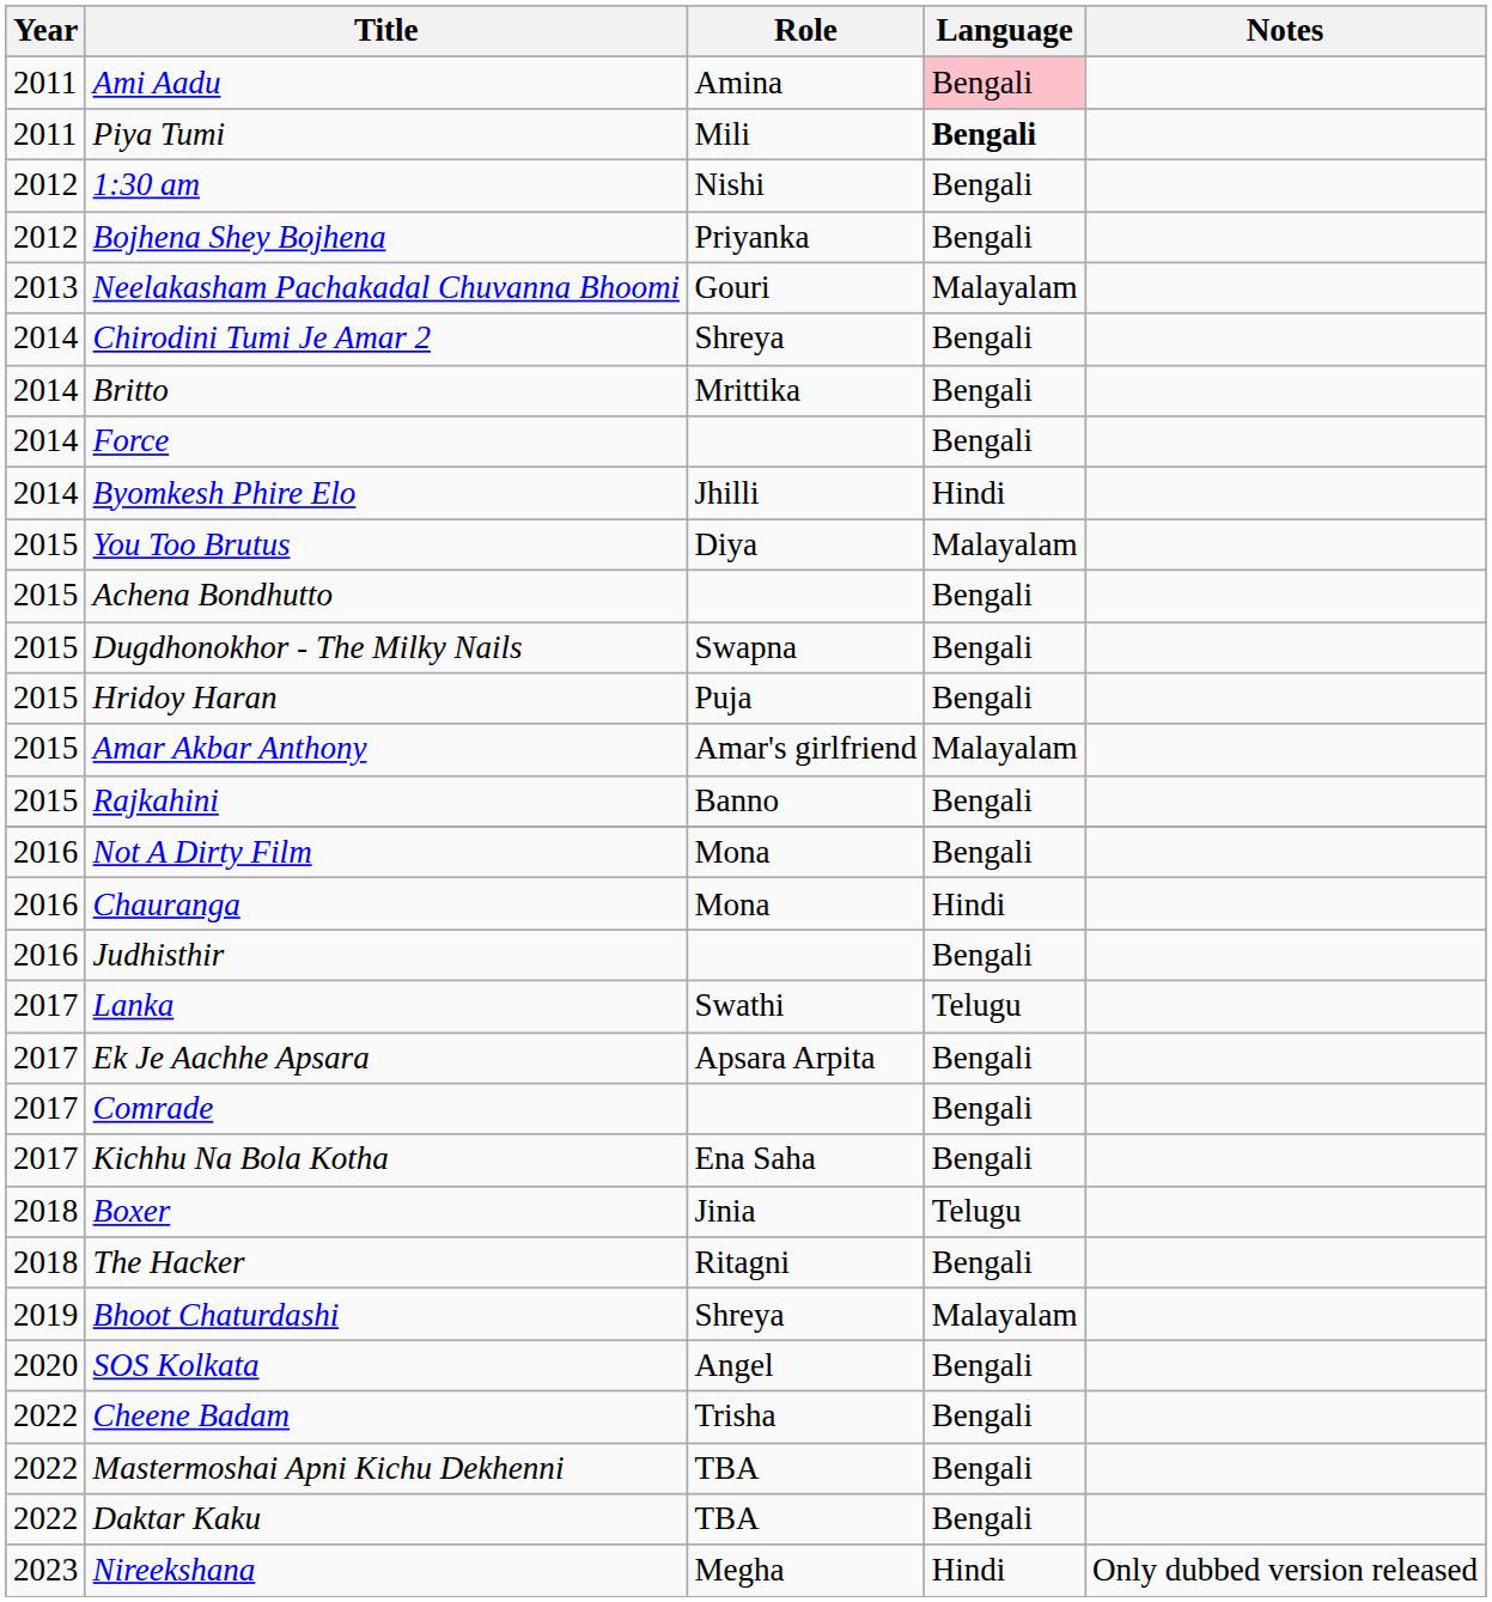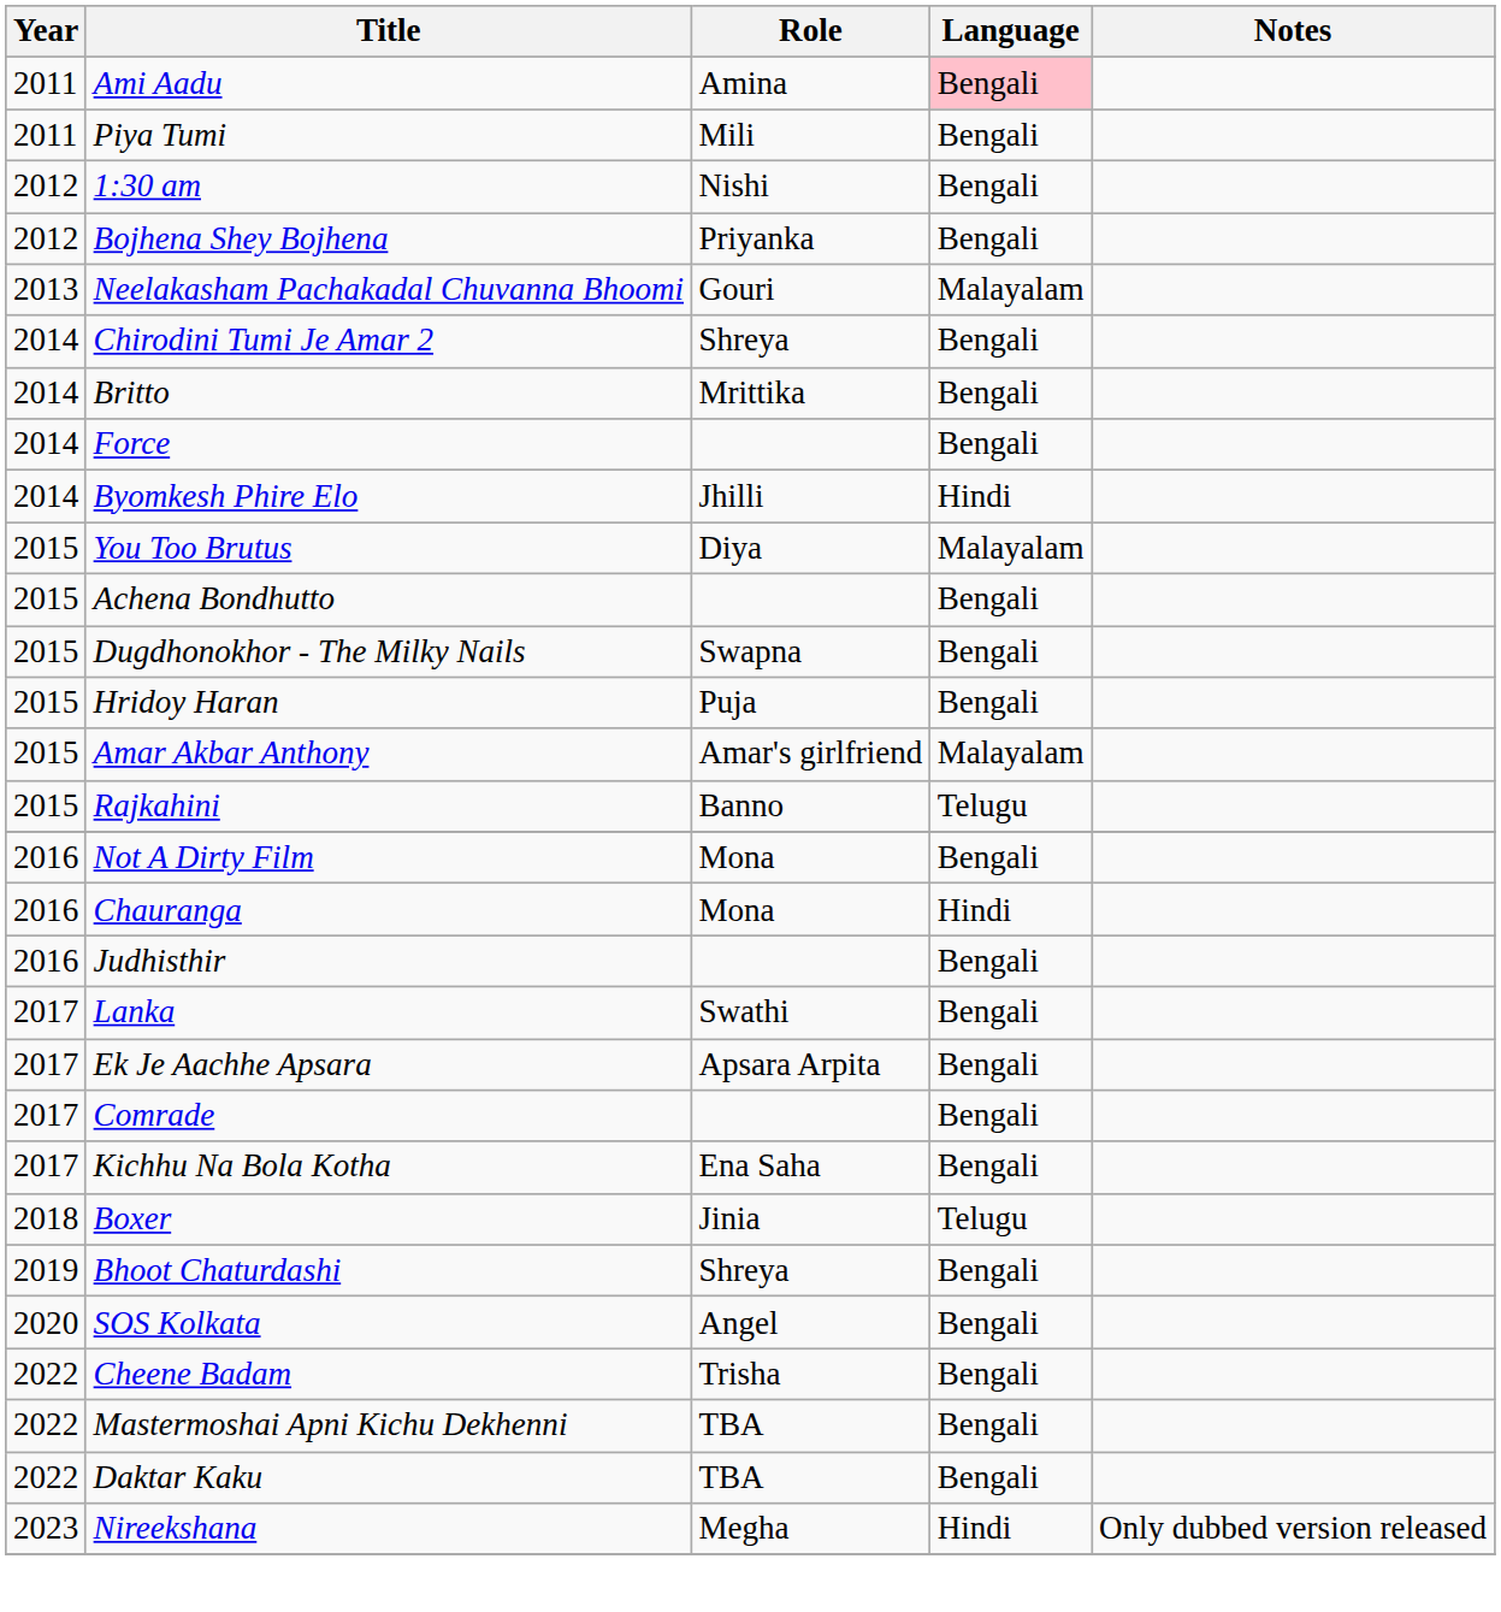 <table class="wikitable sortable">
 <tr>
 <th>Year</th>
 <th>Title</th>
 <th>Role</th>
 <th>Language</th>
 <th>Notes</th>
 </tr>
 <tr>
 <td>2011</td>
 <td><em><a href='#'>Ami Aadu</a></em></td>
 <td>Amina</td>
 <td style="background: pink;">Bengali</td>
 <td></td>
 </tr>
 <tr>
 <td>2011</td>
 <td><em>Piya Tumi</em></td>
 <td>Mili</td>
-<td><strong>Bengali</strong></td>
+<td>Bengali</td>
 <td></td>
 </tr>
 <tr>
 <td>2012</td>
 <td><em><a href='#'>1:30 am</a></em></td>
 <td>Nishi</td>
 <td>Bengali</td>
 <td></td>
 </tr>
 <tr>
 <td>2012</td>
 <td><em><a href='#'>Bojhena Shey Bojhena</a></em></td>
 <td>Priyanka</td>
 <td>Bengali</td>
 <td></td>
 </tr>
 <tr>
 <td>2013</td>
 <td><em><a href='#'>Neelakasham Pachakadal Chuvanna Bhoomi</a></em></td>
 <td>Gouri</td>
 <td>Malayalam</td>
 <td></td>
 </tr>
 <tr>
 <td>2014</td>
 <td><em><a href='#'>Chirodini Tumi Je Amar 2</a></em></td>
 <td>Shreya</td>
 <td>Bengali</td>
 <td></td>
 </tr>
 <tr>
 <td>2014</td>
 <td><em>Britto</em></td>
 <td>Mrittika</td>
 <td>Bengali</td>
 <td></td>
 </tr>
 <tr>
 <td>2014</td>
 <td><em><a href='#'>Force</a></em></td>
 <td></td>
 <td>Bengali</td>
 <td></td>
 </tr>
 <tr>
 <td>2014</td>
 <td><em><a href='#'>Byomkesh Phire Elo</a></em></td>
 <td>Jhilli</td>
 <td>Hindi</td>
 <td></td>
 </tr>
 <tr>
 <td>2015</td>
 <td><em><a href='#'>You Too Brutus</a></em></td>
 <td>Diya</td>
 <td>Malayalam</td>
 <td></td>
 </tr>
 <tr>
 <td>2015</td>
 <td><em>Achena Bondhutto</em></td>
 <td></td>
 <td>Bengali</td>
 <td></td>
 </tr>
 <tr>
 <td>2015</td>
 <td><em>Dugdhonokhor - The Milky Nails</em></td>
 <td>Swapna</td>
 <td>Bengali</td>
 <td></td>
 </tr>
 <tr>
 <td>2015</td>
 <td><em>Hridoy Haran</em></td>
 <td>Puja</td>
 <td>Bengali</td>
 <td></td>
 </tr>
 <tr>
 <td>2015</td>
 <td><em><a href='#'>Amar Akbar Anthony</a></em></td>
 <td>Amar's girlfriend</td>
 <td>Malayalam</td>
 <td></td>
 </tr>
 <tr>
 <td>2015</td>
 <td><em><a href='#'>Rajkahini</a></em></td>
 <td>Banno</td>
-<td>Bengali</td>
+<td>Telugu</td>
 <td></td>
 </tr>
 <tr>
 </tr>
 <tr>
 <td>2016</td>
 <td><em><a href='#'>Not A Dirty Film</a></em></td>
 <td>Mona</td>
 <td>Bengali</td>
 <td></td>
 </tr>
 <tr>
 <td>2016</td>
 <td><em><a href='#'>Chauranga</a></em></td>
 <td>Mona</td>
 <td>Hindi</td>
 <td></td>
 </tr>
 <tr>
 <td>2016</td>
 <td><em>Judhisthir</em></td>
 <td></td>
 <td>Bengali</td>
 <td></td>
 </tr>
 <tr>
 <td>2017</td>
 <td><em><a href='#'>Lanka</a></em></td>
 <td>Swathi</td>
-<td>Telugu</td>
+<td>Bengali</td>
 <td></td>
 </tr>
 <tr>
 <td>2017</td>
 <td><em>Ek Je Aachhe Apsara</em></td>
 <td>Apsara Arpita</td>
 <td>Bengali</td>
 <td></td>
 </tr>
 <tr>
 <td>2017</td>
 <td><em><a href='#'>Comrade</a></em></td>
 <td></td>
 <td>Bengali</td>
 <td></td>
 </tr>
 <tr>
 <td>2017</td>
 <td><em>Kichhu Na Bola Kotha</em></td>
 <td>Ena Saha</td>
 <td>Bengali</td>
 <td></td>
 </tr>
 <tr>
 <td>2018</td>
 <td><em><a href='#'>Boxer</a></em></td>
 <td>Jinia</td>
 <td>Telugu</td>
 <td></td>
 </tr>
 <tr>
-<td>2018</td>
-<td><em>The Hacker</em></td>
-<td>Ritagni</td>
-<td>Bengali</td>
-<td></td>
-</tr>
-<tr>
 <td>2019</td>
 <td><em><a href='#'>Bhoot Chaturdashi</a></em></td>
 <td>Shreya</td>
-<td>Malayalam</td>
+<td>Bengali</td>
 <td></td>
 </tr>
 <tr>
 <td>2020</td>
 <td><em><a href='#'>SOS Kolkata</a></em></td>
 <td>Angel</td>
 <td>Bengali</td>
 <td></td>
 </tr>
 <tr>
 <td>2022</td>
 <td><em><a href='#'>Cheene Badam</a></em></td>
 <td>Trisha</td>
 <td>Bengali</td>
 <td></td>
 </tr>
 <tr>
 <td>2022</td>
 <td><em>Mastermoshai Apni Kichu Dekhenni</em></td>
 <td>TBA</td>
 <td>Bengali</td>
 <td></td>
 </tr>
 <tr>
 <td>2022</td>
 <td><em>Daktar Kaku</em></td>
 <td>TBA</td>
 <td>Bengali</td>
 <td></td>
 </tr>
 <tr>
 <td>2023</td>
 <td><em><a href='#'>Nireekshana</a></em></td>
 <td>Megha</td>
 <td>Hindi</td>
 <td>Only dubbed version released</td>
 </tr>
 <tr>
 </tr>
 </table>
